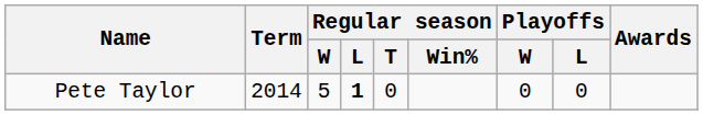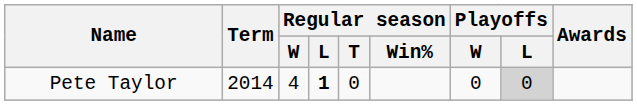 <table class="wikitable">
 <tr>
 <th rowspan="2" style="width:140px;">Name</th>
 <th rowspan="2">Term</th>
 <th colspan="4">Regular season</th>
 <th colspan="2">Playoffs</th>
 <th rowspan="2">Awards</th>
 </tr>
 <tr>
 <th>W</th>
 <th>L</th>
 <th>T</th>
 <th>Win%</th>
 <th>W</th>
 <th>L</th>
 </tr>
 <tr>
 <td style="text-align:center;">Pete Taylor</td>
 <td style="text-align:center;">2014</td>
-<td style="text-align:center;">5</td>
+<td style="text-align:center;">4</td>
 <td style="text-align:center;"><strong>1</strong></td>
 <td style="text-align:center;">0</td>
 <td style="text-align:center;"></td>
 <td style="text-align:center;">0</td>
-<td style="text-align:center;">0</td>
+<td style="background: lightgrey; text-align:center;">0</td>
 <td style="text-align:center;"></td>
 </tr>
 </table>
